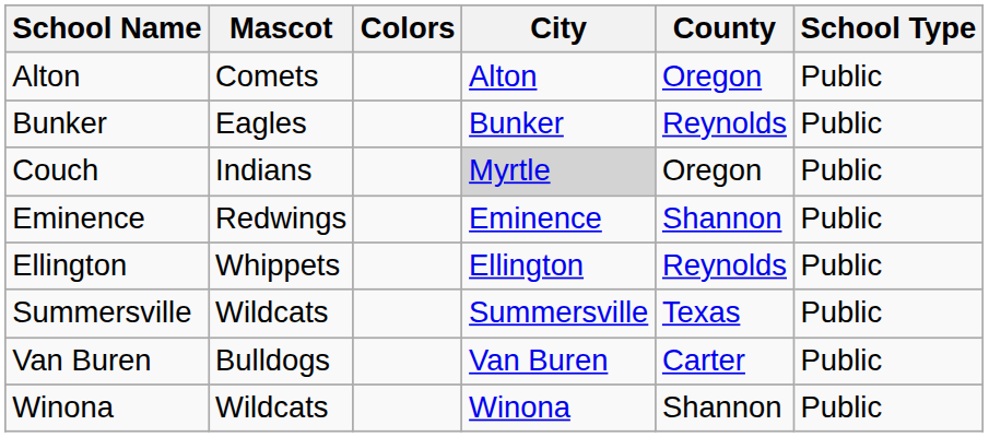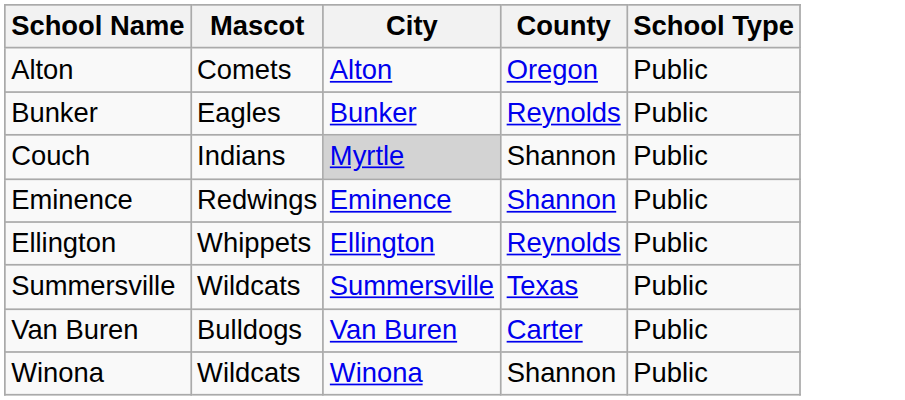 <table class="wikitable">
 <tr>
 <th>School Name</th>
 <th>Mascot</th>
-<th>Colors</th>
 <th>City</th>
 <th>County</th>
 <th>School Type</th>
 </tr>
 <tr>
 <td>Alton</td>
 <td>Comets</td>
-<td> </td>
 <td><a href='#'>Alton</a></td>
 <td><a href='#'>Oregon</a></td>
 <td>Public</td>
 </tr>
 <tr>
 <td>Bunker</td>
 <td>Eagles</td>
-<td> </td>
 <td><a href='#'>Bunker</a></td>
 <td><a href='#'>Reynolds</a></td>
 <td>Public</td>
 </tr>
 <tr>
 <td>Couch</td>
 <td>Indians</td>
-<td> </td>
 <td style="background: lightgrey;"><a href='#'>Myrtle</a></td>
-<td>Oregon</td>
+<td>Shannon</td>
 <td>Public</td>
 </tr>
 <tr>
 <td>Eminence</td>
 <td>Redwings</td>
-<td> </td>
 <td><a href='#'>Eminence</a></td>
 <td><a href='#'>Shannon</a></td>
 <td>Public</td>
 </tr>
 <tr>
 <td>Ellington</td>
 <td>Whippets</td>
-<td> </td>
 <td><a href='#'>Ellington</a></td>
 <td><a href='#'>Reynolds</a></td>
 <td>Public</td>
 </tr>
 <tr>
 <td>Summersville</td>
 <td>Wildcats</td>
-<td> </td>
 <td><a href='#'>Summersville</a></td>
 <td><a href='#'>Texas</a></td>
 <td>Public</td>
 </tr>
 <tr>
 <td>Van Buren</td>
 <td>Bulldogs</td>
-<td> </td>
 <td><a href='#'>Van Buren</a></td>
 <td><a href='#'>Carter</a></td>
 <td>Public</td>
 </tr>
 <tr>
 <td>Winona</td>
 <td>Wildcats</td>
-<td> </td>
 <td><a href='#'>Winona</a></td>
 <td>Shannon</td>
 <td>Public</td>
 </tr>
 </table>
